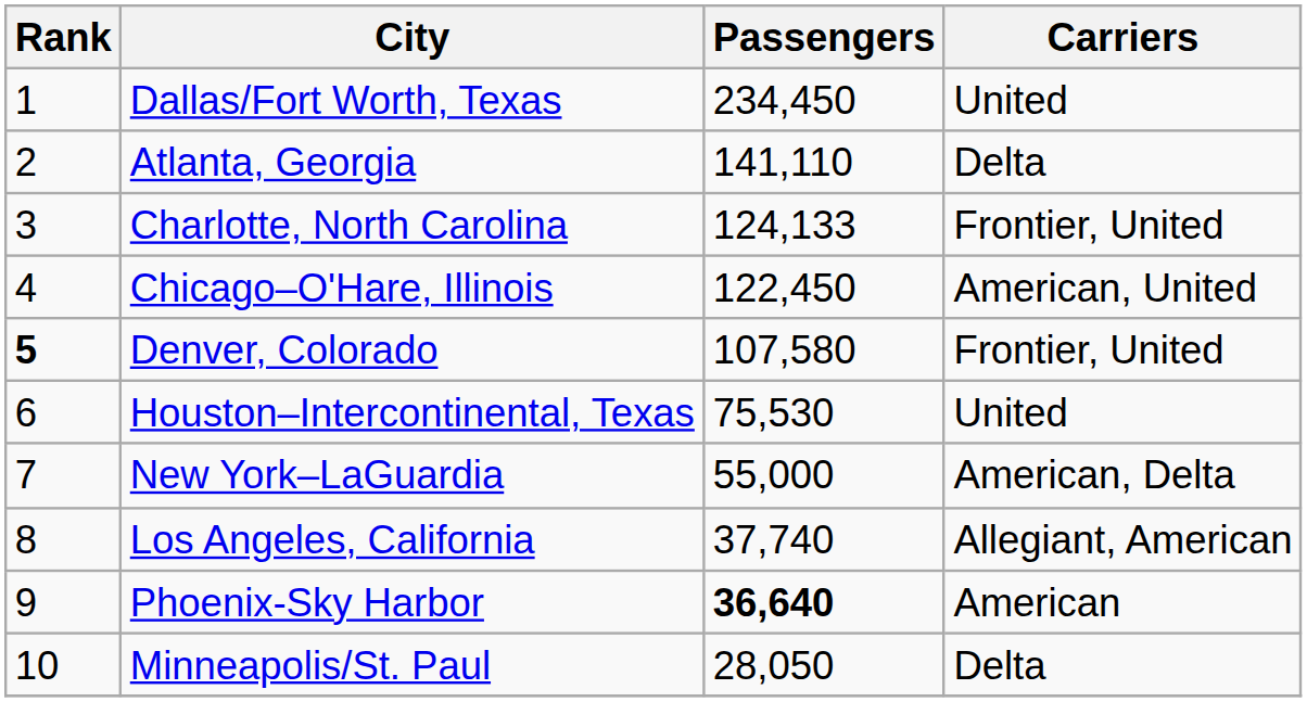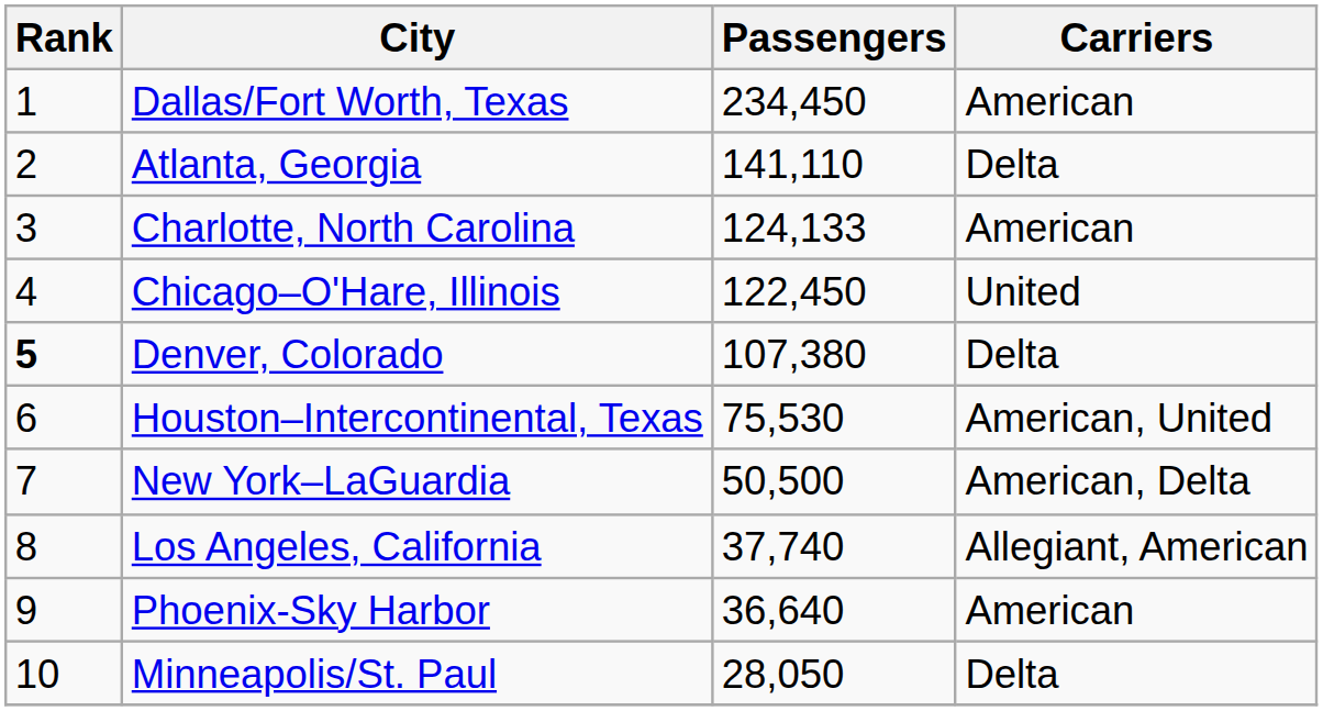 <table class="wikitable sortable" style="font-size: 95%" width= align=>
 <tr>
 <th>Rank</th>
 <th>City</th>
 <th>Passengers</th>
 <th>Carriers</th>
 </tr>
 <tr>
 <td>1</td>
 <td><a href='#'>Dallas/Fort Worth, Texas</a></td>
 <td>234,450</td>
-<td>United</td>
+<td>American</td>
 </tr>
 <tr>
 <td>2</td>
 <td><a href='#'>Atlanta, Georgia</a></td>
 <td>141,110</td>
 <td>Delta</td>
 </tr>
 <tr>
 <td>3</td>
 <td><a href='#'>Charlotte, North Carolina</a></td>
 <td>124,133</td>
-<td>Frontier, United</td>
+<td>American</td>
 </tr>
 <tr>
 <td>4</td>
 <td><a href='#'>Chicago–O'Hare, Illinois</a></td>
 <td>122,450</td>
-<td>American, United</td>
+<td>United</td>
 </tr>
 <tr>
 <td><strong>5</strong></td>
 <td><a href='#'>Denver, Colorado</a></td>
-<td>107,580</td>
-<td>Frontier, United</td>
+<td>107,380</td>
+<td>Delta</td>
 </tr>
 <tr>
 <td>6</td>
 <td><a href='#'>Houston–Intercontinental, Texas</a></td>
 <td>75,530</td>
-<td>United</td>
+<td>American, United</td>
 </tr>
 <tr>
 <td>7</td>
 <td><a href='#'>New York–LaGuardia</a></td>
-<td>55,000</td>
+<td>50,500</td>
 <td>American, Delta</td>
 </tr>
 <tr>
 <td>8</td>
 <td><a href='#'>Los Angeles, California</a></td>
 <td>37,740</td>
 <td>Allegiant, American</td>
 </tr>
 <tr>
 <td>9</td>
 <td><a href='#'>Phoenix-Sky Harbor</a></td>
-<td><strong>36,640</strong></td>
+<td>36,640</td>
 <td>American</td>
 </tr>
 <tr>
 <td>10</td>
 <td><a href='#'>Minneapolis/St. Paul</a></td>
 <td>28,050</td>
 <td>Delta</td>
 </tr>
 <tr>
 </tr>
 </table>
